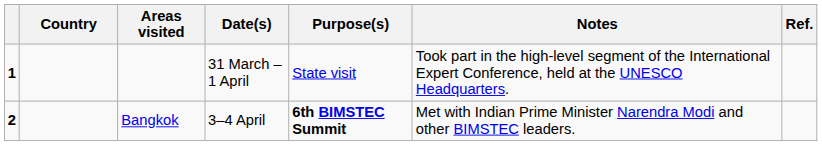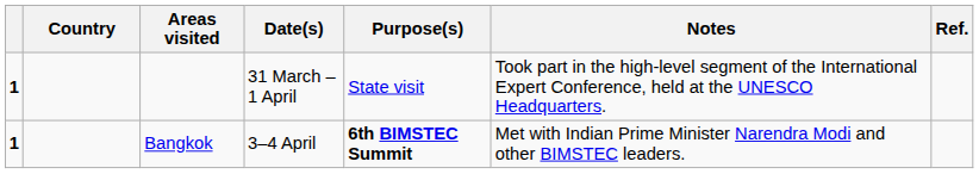 <table class="wikitable outercollapse sortable" style="margin: 1em auto 1em auto">
 <tr>
 <th></th>
 <th width=120>Country</th>
 <th width=100>Areas visited</th>
 <th width=100>Date(s)</th>
 <th width=150>Purpose(s)</th>
 <th class= "unsortable" width=550>Notes</th>
 <th class="unsortable">Ref.</th>
 </tr>
 <tr>
 <td style="text-align:center"><strong>1</strong></td>
 <td></td>
 <td></td>
 <td>31 March – 1 April</td>
 <td><a href='#'>State visit</a></td>
 <td>Took part in the high-level segment of the International Expert Conference, held at the <a href='#'>UNESCO Headquarters</a>.</td>
 <td><br></td>
 </tr>
 <tr>
-<td style="text-align:center"><strong>2</strong></td>
+<td style="text-align:center"><strong>1</strong></td>
 <td></td>
 <td><a href='#'>Bangkok</a></td>
 <td>3–4 April</td>
 <td><strong>6th <a href='#'>BIMSTEC</a> Summit</strong></td>
 <td>Met with Indian Prime Minister <a href='#'>Narendra Modi</a> and other <a href='#'>BIMSTEC</a> leaders.</td>
 <td></td>
 </tr>
 </table>
